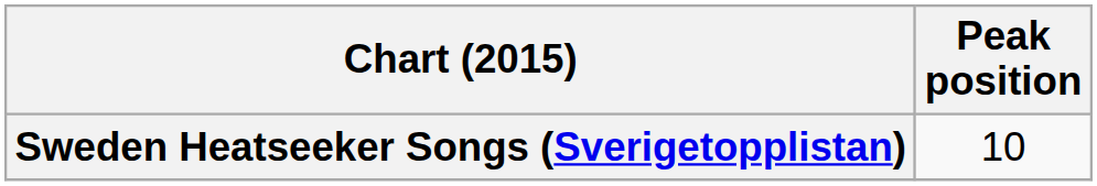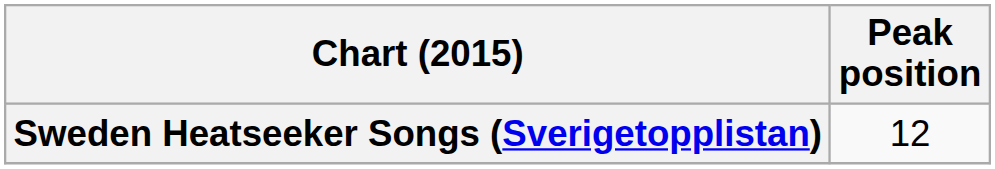 <table class="wikitable sortable plainrowheaders" style="text-align:center">
 <tr>
 <th scope="col">Chart (2015)</th>
 <th scope="col">Peak<br>position</th>
 </tr>
 <tr>
 <th scope="row">Sweden Heatseeker Songs (<a href='#'>Sverigetopplistan</a>)</th>
-<td>10</td>
+<td>12</td>
 </tr>
 <tr>
 </tr>
 </table>
